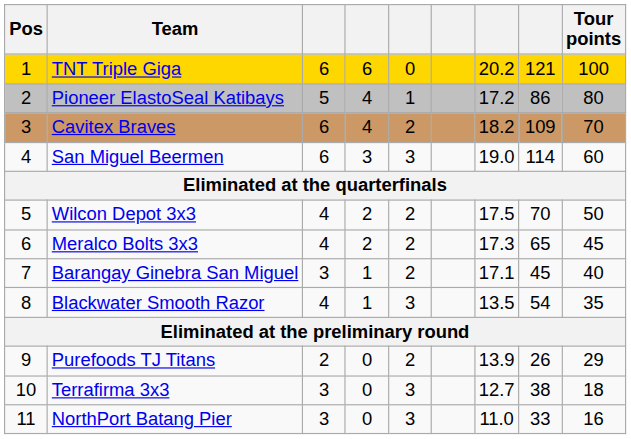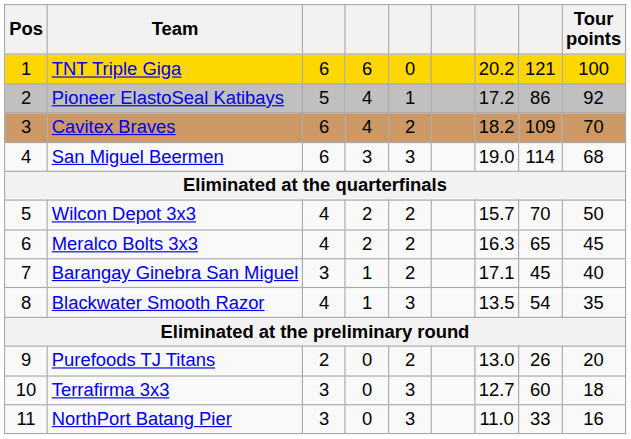 <table class="wikitable" style="text-align:center">
 <tr>
 <th width=30>Pos</th>
 <th width=180>Team</th>
 <th width=30></th>
 <th width=30></th>
 <th width=30></th>
 <th width=30></th>
 <th width=30></th>
 <th width=30></th>
 <th width=30>Tour points</th>
 </tr>
 <tr bgcolor=gold>
 <td>1</td>
 <td align=left><a href='#'>TNT Triple Giga</a></td>
 <td>6</td>
 <td>6</td>
 <td>0</td>
 <td></td>
 <td>20.2</td>
 <td>121</td>
 <td>100</td>
 </tr>
 <tr bgcolor=silver>
 <td>2</td>
 <td align=left><a href='#'>Pioneer ElastoSeal Katibays</a></td>
 <td>5</td>
 <td>4</td>
 <td>1</td>
 <td></td>
 <td>17.2</td>
 <td>86</td>
-<td>80</td>
+<td>92</td>
 </tr>
 <tr bgcolor=cc9966>
 <td>3</td>
 <td align=left><a href='#'>Cavitex Braves</a></td>
 <td>6</td>
 <td>4</td>
 <td>2</td>
 <td></td>
 <td>18.2</td>
 <td>109</td>
 <td>70</td>
 </tr>
 <tr>
 <td>4</td>
 <td align=left><a href='#'>San Miguel Beermen</a></td>
 <td>6</td>
 <td>3</td>
 <td>3</td>
 <td></td>
 <td>19.0</td>
 <td>114</td>
-<td>60</td>
+<td>68</td>
 </tr>
 <tr>
 <th colspan=9>Eliminated at the quarterfinals</th>
 </tr>
 <tr>
 <td>5</td>
 <td align=left><a href='#'>Wilcon Depot 3x3</a></td>
 <td>4</td>
 <td>2</td>
 <td>2</td>
 <td></td>
-<td>17.5</td>
+<td>15.7</td>
 <td>70</td>
 <td>50</td>
 </tr>
 <tr>
 <td>6</td>
 <td align=left><a href='#'>Meralco Bolts 3x3</a></td>
 <td>4</td>
 <td>2</td>
 <td>2</td>
 <td></td>
-<td>17.3</td>
+<td>16.3</td>
 <td>65</td>
 <td>45</td>
 </tr>
 <tr>
 <td>7</td>
 <td align=left nowrap><a href='#'>Barangay Ginebra San Miguel</a></td>
 <td>3</td>
 <td>1</td>
 <td>2</td>
 <td></td>
 <td>17.1</td>
 <td>45</td>
 <td>40</td>
 </tr>
 <tr>
 <td>8</td>
 <td align=left><a href='#'>Blackwater Smooth Razor</a></td>
 <td>4</td>
 <td>1</td>
 <td>3</td>
 <td></td>
 <td>13.5</td>
 <td>54</td>
 <td>35</td>
 </tr>
 <tr>
 <th colspan=9>Eliminated at the preliminary round</th>
 </tr>
 <tr>
 <td>9</td>
 <td align=left><a href='#'>Purefoods TJ Titans</a></td>
 <td>2</td>
 <td>0</td>
 <td>2</td>
 <td></td>
-<td>13.9</td>
+<td>13.0</td>
 <td>26</td>
-<td>29</td>
+<td>20</td>
 </tr>
 <tr>
 <td>10</td>
 <td align=left><a href='#'>Terrafirma 3x3</a></td>
 <td>3</td>
 <td>0</td>
 <td>3</td>
 <td></td>
 <td>12.7</td>
-<td>38</td>
+<td>60</td>
 <td>18</td>
 </tr>
 <tr>
 <td>11</td>
 <td align=left><a href='#'>NorthPort Batang Pier</a></td>
 <td>3</td>
 <td>0</td>
 <td>3</td>
 <td></td>
 <td>11.0</td>
 <td>33</td>
 <td>16</td>
 </tr>
 </table>
